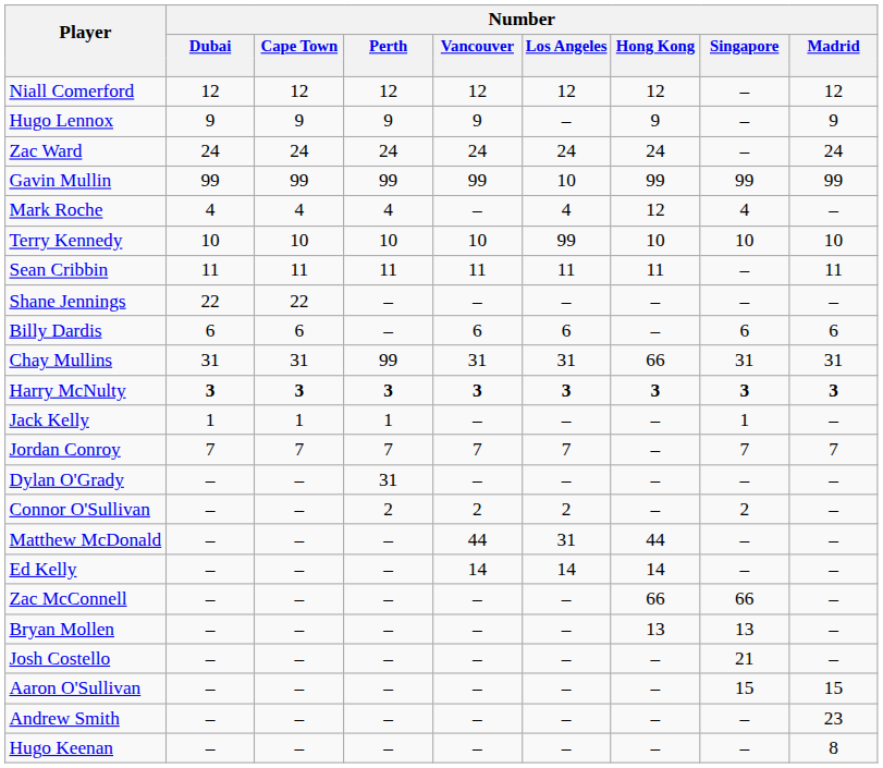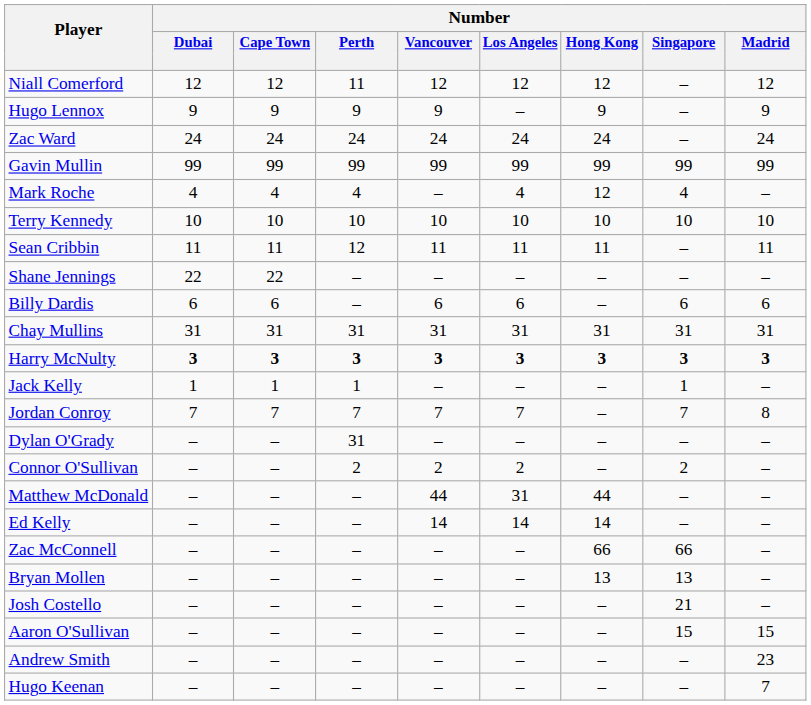 <table class="wikitable sortable" style="text-align:center;">
 <tr>
 <th rowspan="2" style="border-bottom:0px;">Player</th>
 <th colspan="8">Number</th>
 </tr>
 <tr>
 <th valign="top" style="width:5.2em; border-bottom:0px; padding:2px; font-size:85%;"><a href='#'>Dubai</a></th>
 <th valign="top" style="width:5.2em; border-bottom:0px; padding:2px; font-size:85%;"><a href='#'>Cape Town</a></th>
 <th valign="top" style="width:5.2em; border-bottom:0px; padding:2px; font-size:85%;"><a href='#'>Perth</a></th>
 <th valign="top" style="width:5.2em; border-bottom:0px; padding:2px; font-size:85%;"><a href='#'>Vancouver</a></th>
 <th valign="top" style="width:5.2em; border-bottom:0px; padding:2px; font-size:85%;"><a href='#'>Los Angeles</a></th>
 <th valign="top" style="width:5.2em; border-bottom:0px; padding:2px; font-size:85%;"><a href='#'>Hong Kong</a></th>
 <th valign="top" style="width:5.2em; border-bottom:0px; padding:2px; font-size:85%;"><a href='#'>Singapore</a></th>
 <th valign="top" style="width:5.2em; border-bottom:0px; padding:2px; font-size:85%;"><a href='#'>Madrid</a></th>
 </tr>
 <tr style="line-height:8px;">
 <th style="border-top:0px;"> </th>
 <th data-sort-type="number" style="border-top:0px;"></th>
 <th data-sort-type="number" style="border-top:0px;"></th>
 <th data-sort-type="number" style="border-top:0px;"></th>
 <th data-sort-type="number" style="border-top:0px;"></th>
 <th data-sort-type="number" style="border-top:0px;"></th>
 <th data-sort-type="number" style="border-top:0px;"></th>
 <th data-sort-type="number" style="border-top:0px;"></th>
 <th data-sort-type="number" style="border-top:0px;"></th>
 </tr>
 <tr>
 <td align="left"><a href='#'>Niall Comerford</a></td>
 <td>12</td>
 <td>12</td>
-<td>12</td>
+<td>11</td>
 <td>12</td>
 <td>12</td>
 <td>12</td>
 <td>–</td>
 <td>12</td>
 </tr>
 <tr>
 <td align="left"><a href='#'>Hugo Lennox</a></td>
 <td>9</td>
 <td>9</td>
 <td>9</td>
 <td>9</td>
 <td>–</td>
 <td>9</td>
 <td>–</td>
 <td>9</td>
 </tr>
 <tr>
 <td align="left"><a href='#'>Zac Ward</a></td>
 <td>24</td>
 <td>24</td>
 <td>24</td>
 <td>24</td>
 <td>24</td>
 <td>24</td>
 <td>–</td>
 <td>24</td>
 </tr>
 <tr>
 <td align="left"><a href='#'>Gavin Mullin</a></td>
 <td>99</td>
 <td>99</td>
 <td>99</td>
 <td>99</td>
-<td>10</td>
+<td>99</td>
 <td>99</td>
 <td>99</td>
 <td>99</td>
 </tr>
 <tr>
 <td align="left"><a href='#'>Mark Roche</a></td>
 <td>4</td>
 <td>4</td>
 <td>4</td>
 <td>–</td>
 <td>4</td>
 <td>12</td>
 <td>4</td>
 <td>–</td>
 </tr>
 <tr>
 <td align="left"><a href='#'>Terry Kennedy</a></td>
 <td>10</td>
 <td>10</td>
 <td>10</td>
 <td>10</td>
-<td>99</td>
+<td>10</td>
 <td>10</td>
 <td>10</td>
 <td>10</td>
 </tr>
 <tr>
 <td align="left"><a href='#'>Sean Cribbin</a></td>
 <td>11</td>
 <td>11</td>
-<td>11</td>
+<td>12</td>
 <td>11</td>
 <td>11</td>
 <td>11</td>
 <td>–</td>
 <td>11</td>
 </tr>
 <tr>
 <td align="left"><a href='#'>Shane Jennings</a></td>
 <td>22</td>
 <td>22</td>
 <td>–</td>
 <td>–</td>
 <td>–</td>
 <td>–</td>
 <td>–</td>
 <td>–</td>
 </tr>
 <tr>
 <td align="left"><a href='#'>Billy Dardis</a></td>
 <td>6</td>
 <td>6</td>
 <td>–</td>
 <td>6</td>
 <td>6</td>
 <td>–</td>
 <td>6</td>
 <td>6</td>
 </tr>
 <tr>
 <td align="left"><a href='#'>Chay Mullins</a></td>
 <td>31</td>
 <td>31</td>
-<td>99</td>
 <td>31</td>
 <td>31</td>
-<td>66</td>
+<td>31</td>
+<td>31</td>
 <td>31</td>
 <td>31</td>
 </tr>
 <tr>
 <td align="left"><a href='#'>Harry McNulty</a></td>
 <td><strong>3</strong></td>
 <td><strong>3</strong></td>
 <td><strong>3</strong></td>
 <td><strong>3</strong></td>
 <td><strong>3</strong></td>
 <td><strong>3</strong></td>
 <td><strong>3</strong></td>
 <td><strong>3</strong></td>
 </tr>
 <tr>
 <td align="left"><a href='#'>Jack Kelly</a></td>
 <td>1</td>
 <td>1</td>
 <td>1</td>
 <td>–</td>
 <td>–</td>
 <td>–</td>
 <td>1</td>
 <td>–</td>
 </tr>
 <tr>
 <td align="left"><a href='#'>Jordan Conroy</a></td>
 <td>7</td>
 <td>7</td>
 <td>7</td>
 <td>7</td>
 <td>7</td>
 <td>–</td>
 <td>7</td>
-<td>7</td>
+<td>8</td>
 </tr>
 <tr>
 <td align="left"><a href='#'>Dylan O'Grady</a></td>
 <td>–</td>
 <td>–</td>
 <td>31</td>
 <td>–</td>
 <td>–</td>
 <td>–</td>
 <td>–</td>
 <td>–</td>
 </tr>
 <tr>
 <td align="left"><a href='#'>Connor O'Sullivan</a></td>
 <td>–</td>
 <td>–</td>
 <td>2</td>
 <td>2</td>
 <td>2</td>
 <td>–</td>
 <td>2</td>
 <td>–</td>
 </tr>
 <tr>
 <td align="left"><a href='#'>Matthew McDonald</a></td>
 <td>–</td>
 <td>–</td>
 <td>–</td>
 <td>44</td>
 <td>31</td>
 <td>44</td>
 <td>–</td>
 <td>–</td>
 </tr>
 <tr>
 <td align="left"><a href='#'>Ed Kelly</a></td>
 <td>–</td>
 <td>–</td>
 <td>–</td>
 <td>14</td>
 <td>14</td>
 <td>14</td>
 <td>–</td>
 <td>–</td>
 </tr>
 <tr>
 <td align="left"><a href='#'>Zac McConnell</a></td>
 <td>–</td>
 <td>–</td>
 <td>–</td>
 <td>–</td>
 <td>–</td>
 <td>66</td>
 <td>66</td>
 <td>–</td>
 </tr>
 <tr>
 <td align="left"><a href='#'>Bryan Mollen</a></td>
 <td>–</td>
 <td>–</td>
 <td>–</td>
 <td>–</td>
 <td>–</td>
 <td>13</td>
 <td>13</td>
 <td>–</td>
 </tr>
 <tr>
 <td align="left"><a href='#'>Josh Costello</a></td>
 <td>–</td>
 <td>–</td>
 <td>–</td>
 <td>–</td>
 <td>–</td>
 <td>–</td>
 <td>21</td>
 <td>–</td>
 </tr>
 <tr>
 <td align="left"><a href='#'>Aaron O'Sullivan</a></td>
 <td>–</td>
 <td>–</td>
 <td>–</td>
 <td>–</td>
 <td>–</td>
 <td>–</td>
 <td>15</td>
 <td>15</td>
 </tr>
 <tr>
 <td align="left"><a href='#'>Andrew Smith</a></td>
 <td>–</td>
 <td>–</td>
 <td>–</td>
 <td>–</td>
 <td>–</td>
 <td>–</td>
 <td>–</td>
 <td>23</td>
 </tr>
 <tr>
 <td align="left"><a href='#'>Hugo Keenan</a></td>
 <td>–</td>
 <td>–</td>
 <td>–</td>
 <td>–</td>
 <td>–</td>
 <td>–</td>
 <td>–</td>
-<td>8</td>
+<td>7</td>
 </tr>
 </table>
